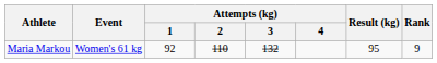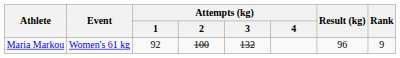 <table class=wikitable style="font-size:90%">
 <tr>
 <th rowspan=2>Athlete</th>
 <th rowspan=2>Event</th>
 <th colspan=4>Attempts (kg)</th>
 <th rowspan=2>Result (kg)</th>
 <th rowspan=2>Rank</th>
 </tr>
 <tr>
 <th width="60">1</th>
 <th width="60">2</th>
 <th width="60">3</th>
 <th width="60">4</th>
 </tr>
 <tr align=center>
 <td align=left><a href='#'>Maria Markou</a></td>
 <td align=left><a href='#'>Women's 61 kg</a></td>
 <td>92</td>
-<td><s>110</s></td>
+<td><s>100</s></td>
 <td><s>132</s></td>
 <td></td>
-<td>95</td>
+<td>96</td>
 <td>9</td>
 </tr>
 </table>
